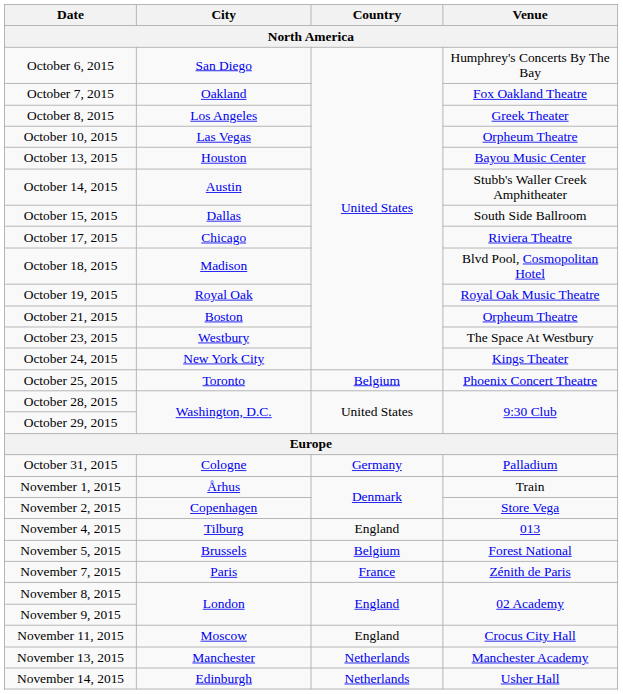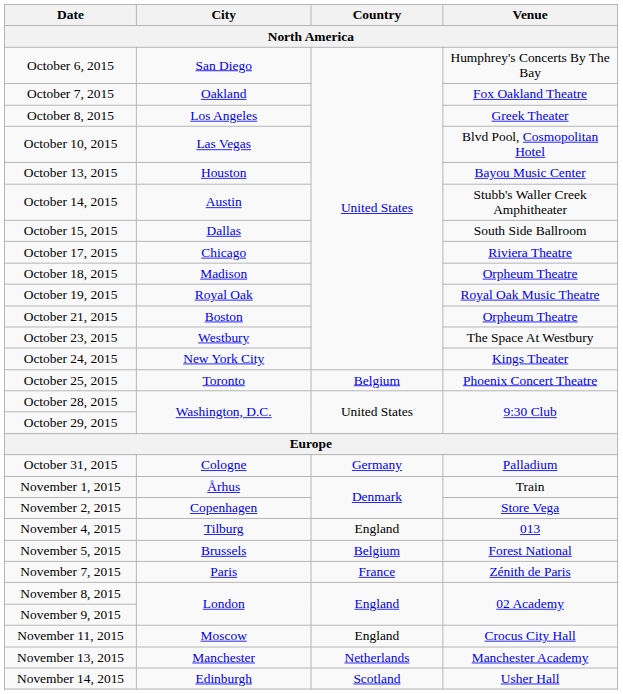 <table class="wikitable" style="text-align:center;">
 <tr>
 <th width="150">Date</th>
 <th width="200">City</th>
 <th width="150">Country</th>
 <th width="200">Venue</th>
 </tr>
 <tr>
 <th colspan="4">North America</th>
 </tr>
 <tr>
 <td>October 6, 2015</td>
 <td><a href='#'>San Diego</a></td>
 <td rowspan="13"><a href='#'>United States</a></td>
 <td>Humphrey's Concerts By The Bay</td>
 </tr>
 <tr>
 <td>October 7, 2015</td>
 <td><a href='#'>Oakland</a></td>
 <td><a href='#'>Fox Oakland Theatre</a></td>
 </tr>
 <tr>
 <td>October 8, 2015</td>
 <td><a href='#'>Los Angeles</a></td>
 <td><a href='#'>Greek Theater</a></td>
 </tr>
 <tr>
 <td>October 10, 2015</td>
 <td><a href='#'>Las Vegas</a></td>
-<td><a href='#'>Orpheum Theatre</a></td>
+<td>Blvd Pool, <a href='#'>Cosmopolitan Hotel</a></td>
 </tr>
 <tr>
 <td>October 13, 2015</td>
 <td><a href='#'>Houston</a></td>
 <td><a href='#'>Bayou Music Center</a></td>
 </tr>
 <tr>
 <td>October 14, 2015</td>
 <td><a href='#'>Austin</a></td>
 <td>Stubb's Waller Creek Amphitheater</td>
 </tr>
 <tr>
 <td>October 15, 2015</td>
 <td><a href='#'>Dallas</a></td>
 <td>South Side Ballroom</td>
 </tr>
 <tr>
 <td>October 17, 2015</td>
 <td><a href='#'>Chicago</a></td>
 <td><a href='#'>Riviera Theatre</a></td>
 </tr>
 <tr>
 <td>October 18, 2015</td>
 <td><a href='#'>Madison</a></td>
-<td>Blvd Pool, <a href='#'>Cosmopolitan Hotel</a></td>
+<td><a href='#'>Orpheum Theatre</a></td>
 </tr>
 <tr>
 <td>October 19, 2015</td>
 <td><a href='#'>Royal Oak</a></td>
 <td><a href='#'>Royal Oak Music Theatre</a></td>
 </tr>
 <tr>
 <td>October 21, 2015</td>
 <td><a href='#'>Boston</a></td>
 <td><a href='#'>Orpheum Theatre</a></td>
 </tr>
 <tr>
 <td>October 23, 2015</td>
 <td><a href='#'>Westbury</a></td>
 <td>The Space At Westbury</td>
 </tr>
 <tr>
 <td>October 24, 2015</td>
 <td><a href='#'>New York City</a></td>
 <td><a href='#'>Kings Theater</a></td>
 </tr>
 <tr>
 <td>October 25, 2015</td>
 <td><a href='#'>Toronto</a></td>
 <td><a href='#'>Belgium</a></td>
 <td><a href='#'>Phoenix Concert Theatre</a></td>
 </tr>
 <tr>
 <td>October 28, 2015</td>
 <td rowspan="2"><a href='#'>Washington, D.C.</a></td>
 <td rowspan="2">United States</td>
 <td rowspan="2"><a href='#'>9:30 Club</a></td>
 </tr>
 <tr>
 <td>October 29, 2015</td>
 </tr>
 <tr>
 <th colspan="4">Europe</th>
 </tr>
 <tr>
 <td>October 31, 2015</td>
 <td><a href='#'>Cologne</a></td>
 <td><a href='#'>Germany</a></td>
 <td><a href='#'>Palladium</a></td>
 </tr>
 <tr>
 <td>November 1, 2015</td>
 <td><a href='#'>Århus</a></td>
 <td rowspan="2"><a href='#'>Denmark</a></td>
 <td>Train</td>
 </tr>
 <tr>
 <td>November 2, 2015</td>
 <td><a href='#'>Copenhagen</a></td>
 <td><a href='#'>Store Vega</a></td>
 </tr>
 <tr>
 <td>November 4, 2015</td>
 <td><a href='#'>Tilburg</a></td>
 <td>England</td>
 <td><a href='#'>013</a></td>
 </tr>
 <tr>
 <td>November 5, 2015</td>
 <td><a href='#'>Brussels</a></td>
 <td><a href='#'>Belgium</a></td>
 <td><a href='#'>Forest National</a></td>
 </tr>
 <tr>
 <td>November 7, 2015</td>
 <td><a href='#'>Paris</a></td>
 <td><a href='#'>France</a></td>
 <td><a href='#'>Zénith de Paris</a></td>
 </tr>
 <tr>
 <td>November 8, 2015</td>
 <td rowspan="2"><a href='#'>London</a></td>
 <td rowspan="2"><a href='#'>England</a></td>
 <td rowspan="2"><a href='#'>02 Academy</a></td>
 </tr>
 <tr>
 <td>November 9, 2015</td>
 </tr>
 <tr>
 <td>November 11, 2015</td>
 <td><a href='#'>Moscow</a></td>
 <td>England</td>
 <td><a href='#'>Crocus City Hall</a></td>
 </tr>
 <tr>
 <td>November 13, 2015</td>
 <td><a href='#'>Manchester</a></td>
 <td><a href='#'>Netherlands</a></td>
 <td><a href='#'>Manchester Academy</a></td>
 </tr>
 <tr>
 <td>November 14, 2015</td>
 <td><a href='#'>Edinburgh</a></td>
-<td><a href='#'>Netherlands</a></td>
+<td><a href='#'>Scotland</a></td>
 <td><a href='#'>Usher Hall</a></td>
 </tr>
 </table>
